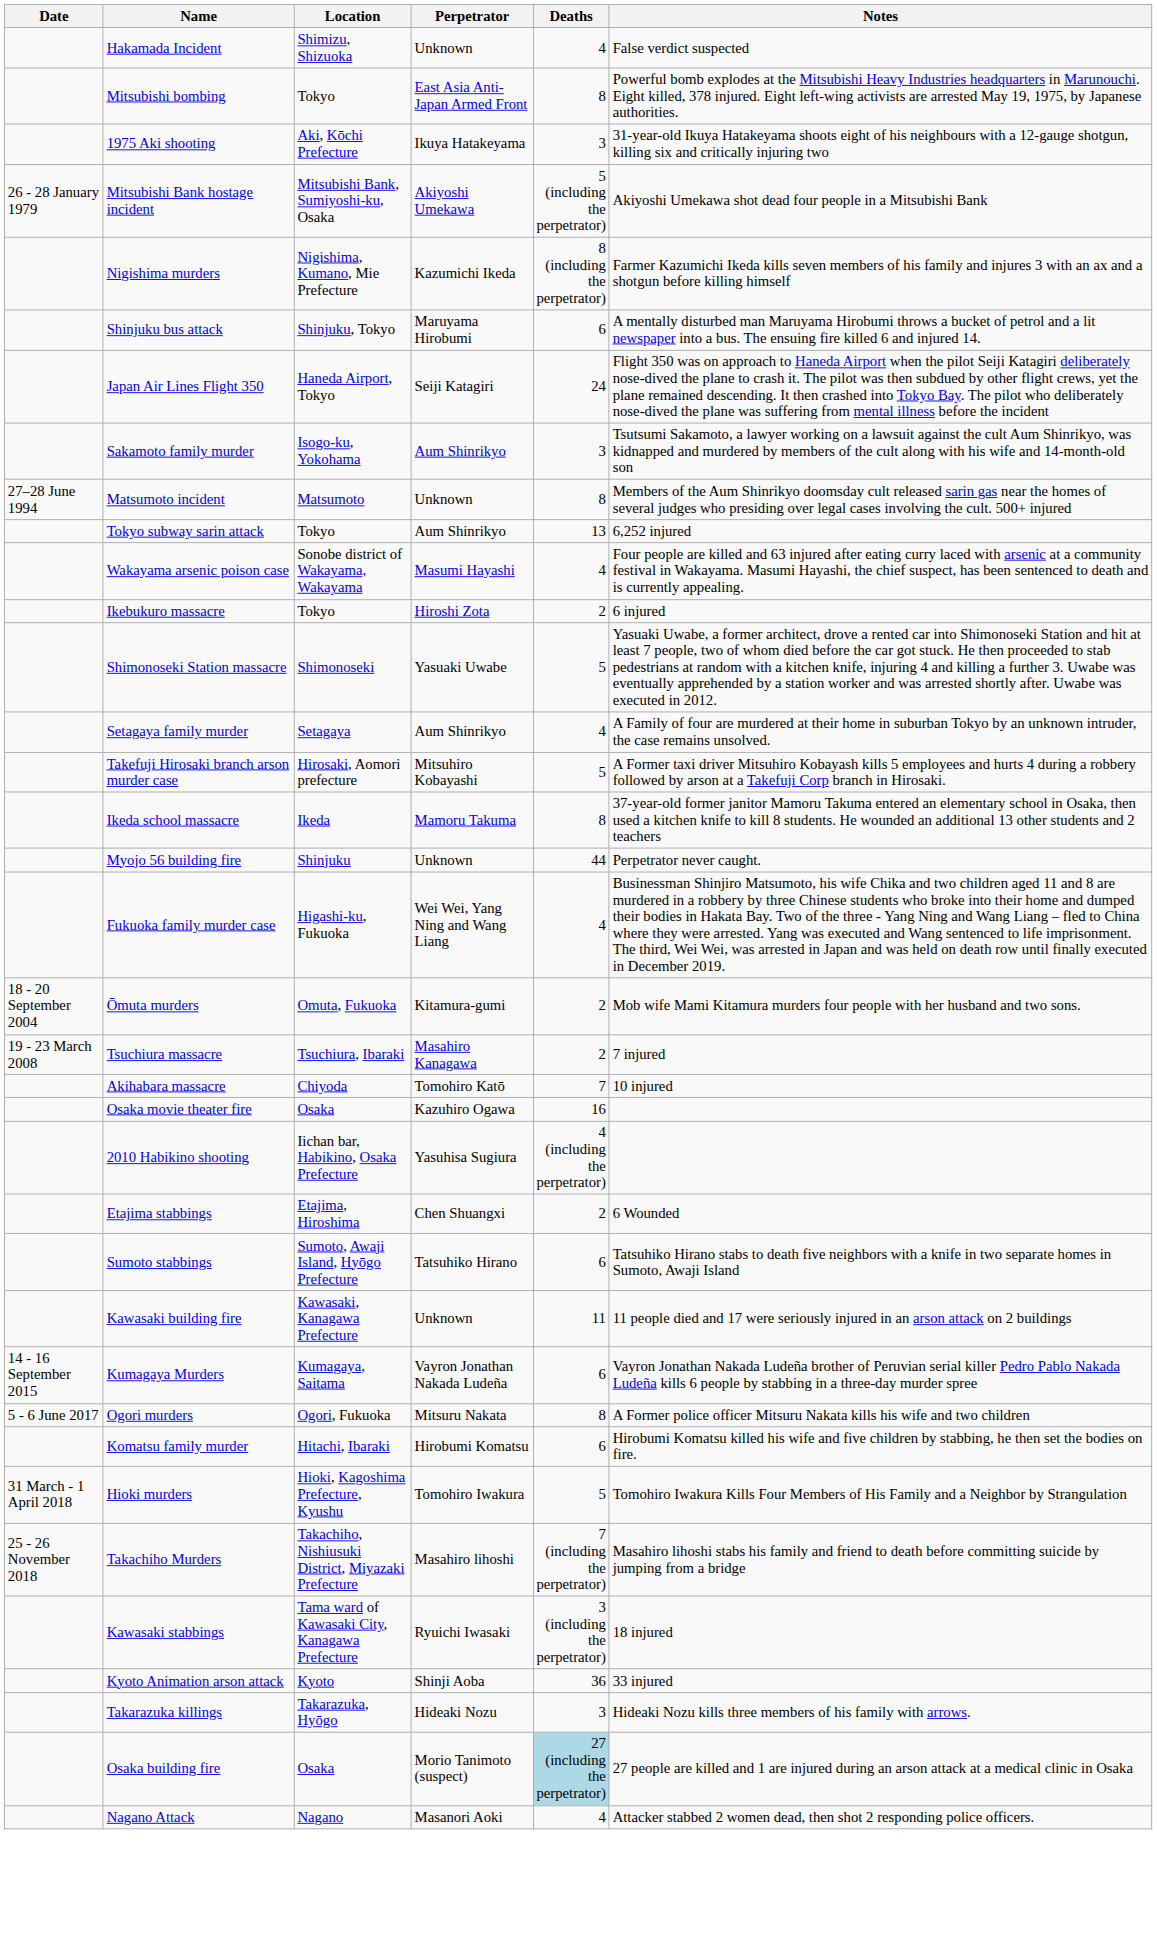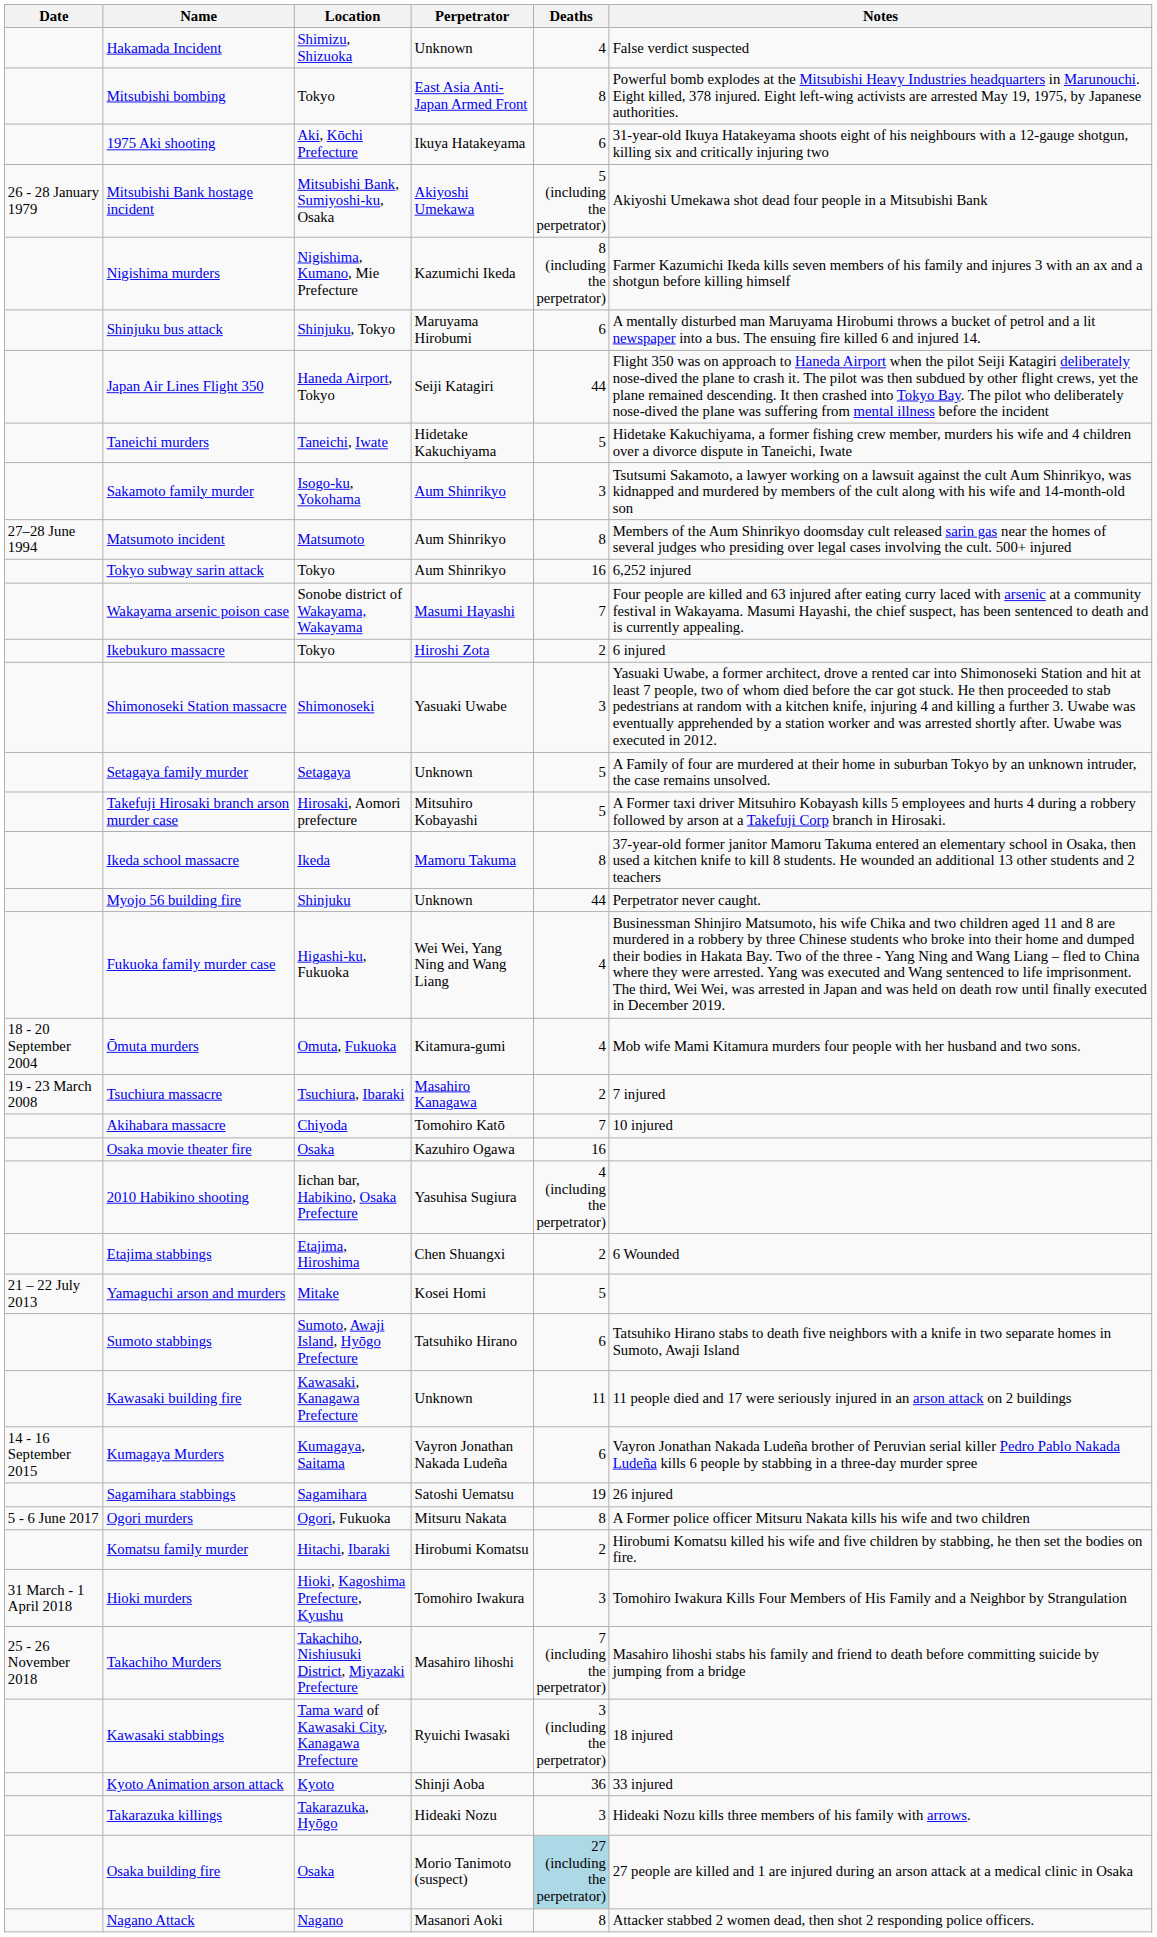 <table class="wikitable sortable" style="font-size:100%;">
 <tr>
 <th scope="col" style="width:100px;">Date</th>
 <th scope="col" style="width:200px;">Name</th>
 <th scope="col" style="width:120px;">Location</th>
 <th scope="col" style="width:125px;">Perpetrator</th>
 <th scope="col" style="width:50px;" data-sort-type="number">Deaths</th>
 <th scope="col" class="unsortable">Notes</th>
 </tr>
 <tr>
 <td></td>
 <td><a href='#'>Hakamada Incident</a></td>
 <td><a href='#'>Shimizu</a>, <a href='#'>Shizuoka</a></td>
 <td>Unknown</td>
 <td style="text-align: right;">4</td>
 <td>False verdict suspected</td>
 </tr>
 <tr>
 <td></td>
 <td><a href='#'>Mitsubishi bombing</a></td>
 <td>Tokyo</td>
 <td><a href='#'>East Asia Anti-Japan Armed Front</a></td>
 <td style="text-align: right;">8</td>
 <td>Powerful bomb explodes at the <a href='#'>Mitsubishi Heavy Industries headquarters</a> in <a href='#'>Marunouchi</a>. Eight killed, 378 injured. Eight left-wing activists are arrested May 19, 1975, by Japanese authorities.</td>
 </tr>
 <tr>
 <td></td>
 <td><a href='#'>1975 Aki shooting</a></td>
 <td><a href='#'>Aki</a>, <a href='#'>Kōchi Prefecture</a></td>
 <td>Ikuya Hatakeyama</td>
-<td style="text-align: right;">3</td>
+<td style="text-align: right;">6</td>
 <td>31-year-old Ikuya Hatakeyama shoots eight of his neighbours with a 12-gauge shotgun, killing six and critically injuring two</td>
 </tr>
 <tr>
 <td>26 - 28 January 1979</td>
 <td><a href='#'>Mitsubishi Bank hostage incident</a></td>
 <td><a href='#'>Mitsubishi Bank</a>, <a href='#'>Sumiyoshi-ku</a>, Osaka</td>
 <td><a href='#'>Akiyoshi Umekawa</a></td>
 <td style="text-align: right;">5 (including the perpetrator)</td>
 <td>Akiyoshi Umekawa shot dead four people in a Mitsubishi Bank</td>
 </tr>
 <tr>
 <td></td>
 <td><a href='#'>Nigishima murders</a></td>
 <td><a href='#'>Nigishima</a>, <a href='#'>Kumano</a>, Mie Prefecture</td>
 <td>Kazumichi Ikeda</td>
 <td style="text-align: right;">8 (including the perpetrator)</td>
 <td>Farmer Kazumichi Ikeda kills seven members of his family and injures 3 with an ax and a shotgun before killing himself</td>
 </tr>
 <tr>
 <td></td>
 <td><a href='#'>Shinjuku bus attack</a></td>
 <td><a href='#'>Shinjuku</a>, Tokyo</td>
 <td>Maruyama Hirobumi</td>
 <td style="text-align: right;">6</td>
 <td>A mentally disturbed man Maruyama Hirobumi throws a bucket of petrol and a lit <a href='#'>newspaper</a> into a bus. The ensuing fire killed 6 and injured 14.</td>
 </tr>
 <tr>
 <td></td>
 <td><a href='#'>Japan Air Lines Flight 350</a></td>
 <td><a href='#'>Haneda Airport</a>, Tokyo</td>
 <td>Seiji Katagiri</td>
-<td style="text-align: right;">24</td>
+<td style="text-align: right;">44</td>
 <td>Flight 350 was on approach to <a href='#'>Haneda Airport</a> when the pilot Seiji Katagiri <a href='#'>deliberately</a> nose-dived the plane to crash it. The pilot was then subdued by other flight crews, yet the plane remained descending. It then crashed into <a href='#'>Tokyo Bay</a>. The pilot who deliberately nose-dived the plane was suffering from <a href='#'>mental illness</a> before the incident</td>
+</tr>
+<tr>
+<td></td>
+<td><a href='#'>Taneichi murders</a></td>
+<td><a href='#'>Taneichi</a>, <a href='#'>Iwate</a></td>
+<td>Hidetake Kakuchiyama</td>
+<td style="text-align: right;">5</td>
+<td>Hidetake Kakuchiyama, a former fishing crew member, murders his wife and 4 children over a divorce dispute in Taneichi, Iwate</td>
 </tr>
 <tr>
 <td></td>
 <td><a href='#'>Sakamoto family murder</a></td>
 <td><a href='#'>Isogo-ku</a>, <a href='#'>Yokohama</a></td>
 <td><a href='#'>Aum Shinrikyo</a></td>
 <td style="text-align: right;">3</td>
 <td>Tsutsumi Sakamoto, a lawyer working on a lawsuit against the cult Aum Shinrikyo, was kidnapped and murdered by members of the cult along with his wife and 14-month-old son</td>
 </tr>
 <tr>
 <td>27–28 June 1994</td>
 <td><a href='#'>Matsumoto incident</a></td>
 <td><a href='#'>Matsumoto</a></td>
-<td>Unknown</td>
+<td>Aum Shinrikyo</td>
 <td style="text-align: right;">8</td>
 <td>Members of the Aum Shinrikyo doomsday cult released <a href='#'>sarin gas</a> near the homes of several judges who presiding over legal cases involving the cult. 500+ injured</td>
 </tr>
 <tr>
 <td></td>
 <td><a href='#'>Tokyo subway sarin attack</a></td>
 <td>Tokyo</td>
 <td>Aum Shinrikyo</td>
-<td style="text-align: right;">13</td>
+<td style="text-align: right;">16</td>
 <td>6,252 injured</td>
 </tr>
 <tr>
 <td></td>
 <td><a href='#'>Wakayama arsenic poison case</a></td>
 <td>Sonobe district of <a href='#'>Wakayama, Wakayama</a></td>
 <td><a href='#'>Masumi Hayashi</a></td>
-<td style="text-align: right;">4</td>
+<td style="text-align: right;">7</td>
 <td>Four people are killed and 63 injured after eating curry laced with <a href='#'>arsenic</a> at a community festival in Wakayama. Masumi Hayashi, the chief suspect, has been sentenced to death and is currently appealing.</td>
 </tr>
 <tr>
 <td></td>
 <td><a href='#'>Ikebukuro massacre</a></td>
 <td>Tokyo</td>
 <td><a href='#'>Hiroshi Zota</a></td>
 <td style="text-align: right;">2</td>
 <td>6 injured</td>
 </tr>
 <tr>
 <td></td>
 <td><a href='#'>Shimonoseki Station massacre</a></td>
 <td><a href='#'>Shimonoseki</a></td>
 <td>Yasuaki Uwabe</td>
-<td style="text-align: right;">5</td>
+<td style="text-align: right;">3</td>
 <td>Yasuaki Uwabe, a former architect, drove a rented car into Shimonoseki Station and hit at least 7 people, two of whom died before the car got stuck. He then proceeded to stab pedestrians at random with a kitchen knife, injuring 4 and killing a further 3. Uwabe was eventually apprehended by a station worker and was arrested shortly after. Uwabe was executed in 2012.</td>
 </tr>
 <tr>
 <td></td>
 <td><a href='#'>Setagaya family murder</a></td>
 <td><a href='#'>Setagaya</a></td>
-<td>Aum Shinrikyo</td>
-<td style="text-align: right;">4</td>
+<td>Unknown</td>
+<td style="text-align: right;">5</td>
 <td>A Family of four are murdered at their home in suburban Tokyo by an unknown intruder, the case remains unsolved.</td>
 </tr>
 <tr>
 <td></td>
 <td><a href='#'>Takefuji Hirosaki branch arson murder case</a></td>
 <td><a href='#'>Hirosaki</a>, Aomori prefecture</td>
 <td>Mitsuhiro Kobayashi</td>
 <td style="text-align: right;">5</td>
 <td>A Former taxi driver Mitsuhiro Kobayash kills 5 employees and hurts 4 during a robbery followed by arson at a <a href='#'>Takefuji Corp</a> branch in Hirosaki.</td>
 </tr>
 <tr>
 <td></td>
 <td><a href='#'>Ikeda school massacre</a></td>
 <td><a href='#'>Ikeda</a></td>
 <td><a href='#'>Mamoru Takuma</a></td>
 <td style="text-align: right;">8</td>
 <td>37-year-old former janitor Mamoru Takuma entered an elementary school in Osaka, then used a kitchen knife to kill 8 students. He wounded an additional 13 other students and 2 teachers</td>
 </tr>
 <tr>
 <td></td>
 <td><a href='#'>Myojo 56 building fire</a></td>
 <td><a href='#'>Shinjuku</a></td>
 <td>Unknown</td>
 <td style="text-align: right;">44</td>
 <td>Perpetrator never caught.</td>
 </tr>
 <tr>
 <td></td>
 <td><a href='#'>Fukuoka family murder case</a></td>
 <td><a href='#'>Higashi-ku</a>, Fukuoka</td>
 <td>Wei Wei, Yang Ning and Wang Liang</td>
 <td style="text-align: right;">4</td>
 <td>Businessman Shinjiro Matsumoto, his wife Chika and two children aged 11 and 8 are murdered in a robbery by three Chinese students who broke into their home and dumped their bodies in Hakata Bay. Two of the three - Yang Ning and Wang Liang – fled to China where they were arrested. Yang was executed and Wang sentenced to life imprisonment. The third, Wei Wei, was arrested in Japan and was held on death row until finally executed in December 2019.</td>
 </tr>
 <tr>
 <td>18 - 20 September 2004</td>
 <td><a href='#'>Ōmuta murders</a></td>
 <td><a href='#'>Omuta</a>, <a href='#'>Fukuoka</a></td>
 <td>Kitamura-gumi</td>
-<td style="text-align: right;">2</td>
+<td style="text-align: right;">4</td>
 <td>Mob wife Mami Kitamura murders four people with her husband and two sons.</td>
 </tr>
 <tr>
 <td>19 - 23 March 2008</td>
 <td><a href='#'>Tsuchiura massacre</a></td>
 <td><a href='#'>Tsuchiura</a>, <a href='#'>Ibaraki</a></td>
 <td><a href='#'>Masahiro Kanagawa</a></td>
 <td style="text-align: right;">2</td>
 <td>7 injured</td>
 </tr>
 <tr>
 <td></td>
 <td><a href='#'>Akihabara massacre</a></td>
 <td><a href='#'>Chiyoda</a></td>
 <td>Tomohiro Katō</td>
 <td style="text-align: right;">7</td>
 <td>10 injured</td>
 </tr>
 <tr>
 <td></td>
 <td><a href='#'>Osaka movie theater fire</a></td>
 <td><a href='#'>Osaka</a></td>
 <td>Kazuhiro Ogawa</td>
 <td style="text-align: right;">16</td>
 <td></td>
 </tr>
 <tr>
 <td></td>
 <td><a href='#'>2010 Habikino shooting</a></td>
 <td>Iichan bar, <a href='#'>Habikino</a>, <a href='#'>Osaka Prefecture</a></td>
 <td>Yasuhisa Sugiura</td>
 <td style="text-align: right;">4 (including the perpetrator)</td>
 <td></td>
 </tr>
 <tr>
 <td></td>
 <td><a href='#'>Etajima stabbings</a></td>
 <td><a href='#'>Etajima</a>, <a href='#'>Hiroshima</a></td>
 <td>Chen Shuangxi</td>
 <td style="text-align: right;">2</td>
 <td>6 Wounded</td>
 </tr>
 <tr>
+<td>21 – 22 July 2013</td>
+<td><a href='#'>Yamaguchi arson and murders</a></td>
+<td><a href='#'>Mitake</a></td>
+<td>Kosei Homi</td>
+<td style="text-align: right;">5</td>
+<td></td>
+</tr>
+<tr>
 <td></td>
 <td><a href='#'>Sumoto stabbings</a></td>
 <td><a href='#'>Sumoto</a>, <a href='#'>Awaji Island</a>, <a href='#'>Hyōgo Prefecture</a></td>
 <td>Tatsuhiko Hirano</td>
 <td style="text-align: right;">6</td>
 <td>Tatsuhiko Hirano stabs to death five neighbors with a knife in two separate homes in Sumoto, Awaji Island</td>
 </tr>
 <tr>
 <td></td>
 <td><a href='#'>Kawasaki building fire</a></td>
 <td><a href='#'>Kawasaki</a>, <a href='#'>Kanagawa Prefecture</a></td>
 <td>Unknown</td>
 <td style="text-align: right;">11</td>
 <td>11 people died and 17 were seriously injured in an <a href='#'>arson attack</a> on 2 buildings</td>
 </tr>
 <tr>
 <td>14 - 16 September 2015</td>
 <td><a href='#'>Kumagaya Murders</a></td>
 <td><a href='#'>Kumagaya</a>, <a href='#'>Saitama</a></td>
 <td>Vayron Jonathan Nakada Ludeña</td>
 <td style="text-align: right;">6</td>
 <td>Vayron Jonathan Nakada Ludeña brother of Peruvian serial killer <a href='#'>Pedro Pablo Nakada Ludeña</a> kills 6 people by stabbing in a three-day murder spree</td>
 </tr>
 <tr>
+<td></td>
+<td><a href='#'>Sagamihara stabbings</a></td>
+<td><a href='#'>Sagamihara</a></td>
+<td>Satoshi Uematsu</td>
+<td style="text-align: right;">19</td>
+<td>26 injured</td>
+</tr>
+<tr>
 <td>5 - 6 June 2017</td>
 <td><a href='#'>Ogori murders</a></td>
 <td><a href='#'>Ogori</a>, Fukuoka</td>
 <td>Mitsuru Nakata</td>
 <td style="text-align: right;">8</td>
 <td>A Former police officer Mitsuru Nakata kills his wife and two children</td>
 </tr>
 <tr>
 <td></td>
 <td><a href='#'>Komatsu family murder</a></td>
 <td><a href='#'>Hitachi</a>, <a href='#'>Ibaraki</a></td>
 <td>Hirobumi Komatsu</td>
-<td style="text-align: right;">6</td>
+<td style="text-align: right;">2</td>
 <td>Hirobumi Komatsu killed his wife and five children by stabbing, he then set the bodies on fire.</td>
 </tr>
 <tr>
 <td>31 March - 1 April 2018</td>
 <td><a href='#'>Hioki murders</a></td>
 <td><a href='#'>Hioki</a>, <a href='#'>Kagoshima Prefecture</a>, <a href='#'>Kyushu</a></td>
 <td>Tomohiro Iwakura</td>
-<td style="text-align: right;">5</td>
+<td style="text-align: right;">3</td>
 <td>Tomohiro Iwakura Kills Four Members of His Family and a Neighbor by Strangulation</td>
 </tr>
 <tr>
 <td>25 - 26 November 2018</td>
 <td><a href='#'>Takachiho Murders</a></td>
 <td><a href='#'>Takachiho</a>, <a href='#'>Nishiusuki District</a>, <a href='#'>Miyazaki Prefecture</a></td>
 <td>Masahiro lihoshi</td>
 <td style="text-align: right;">7 (including the perpetrator)</td>
 <td>Masahiro lihoshi stabs his family and friend to death before committing suicide by jumping from a bridge</td>
 </tr>
 <tr>
 <td></td>
 <td><a href='#'>Kawasaki stabbings</a></td>
 <td><a href='#'>Tama ward</a> of <a href='#'>Kawasaki City</a>, <a href='#'>Kanagawa Prefecture</a></td>
 <td>Ryuichi Iwasaki</td>
 <td style="text-align: right;">3 (including the perpetrator)</td>
 <td>18 injured</td>
 </tr>
 <tr>
 <td></td>
 <td><a href='#'>Kyoto Animation arson attack</a></td>
 <td><a href='#'>Kyoto</a></td>
 <td>Shinji Aoba</td>
 <td style="text-align: right;">36</td>
 <td>33 injured</td>
 </tr>
 <tr>
 <td></td>
 <td><a href='#'>Takarazuka killings</a></td>
 <td><a href='#'>Takarazuka</a>, <a href='#'>Hyōgo</a></td>
 <td>Hideaki Nozu</td>
 <td style="text-align: right;">3</td>
 <td>Hideaki Nozu  kills three members of his family with <a href='#'>arrows</a>.</td>
 </tr>
 <tr>
 <td></td>
 <td><a href='#'>Osaka building fire</a></td>
 <td><a href='#'>Osaka</a></td>
 <td>Morio Tanimoto (suspect)</td>
 <td style="background: lightblue; text-align: right;">27 (including the perpetrator)</td>
 <td>27 people are killed and 1 are injured during an arson attack at a medical clinic in Osaka</td>
 </tr>
 <tr>
 <td></td>
 <td><a href='#'>Nagano Attack</a></td>
 <td><a href='#'>Nagano</a></td>
 <td>Masanori Aoki</td>
-<td style="text-align: right;">4</td>
+<td style="text-align: right;">8</td>
 <td>Attacker stabbed 2 women dead, then shot 2 responding police officers.</td>
 </tr>
 </table>
